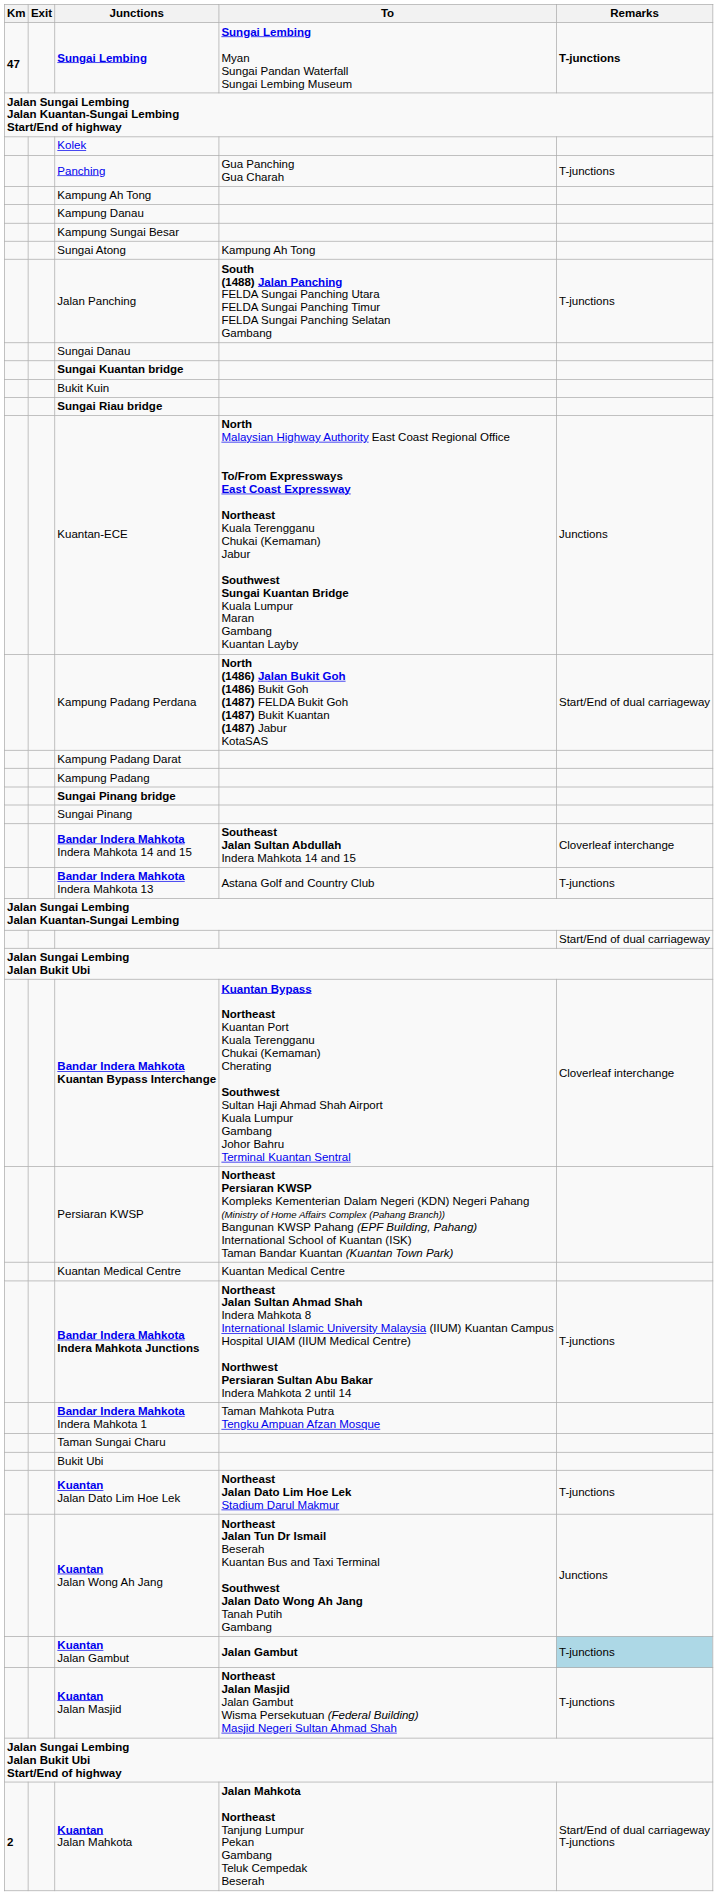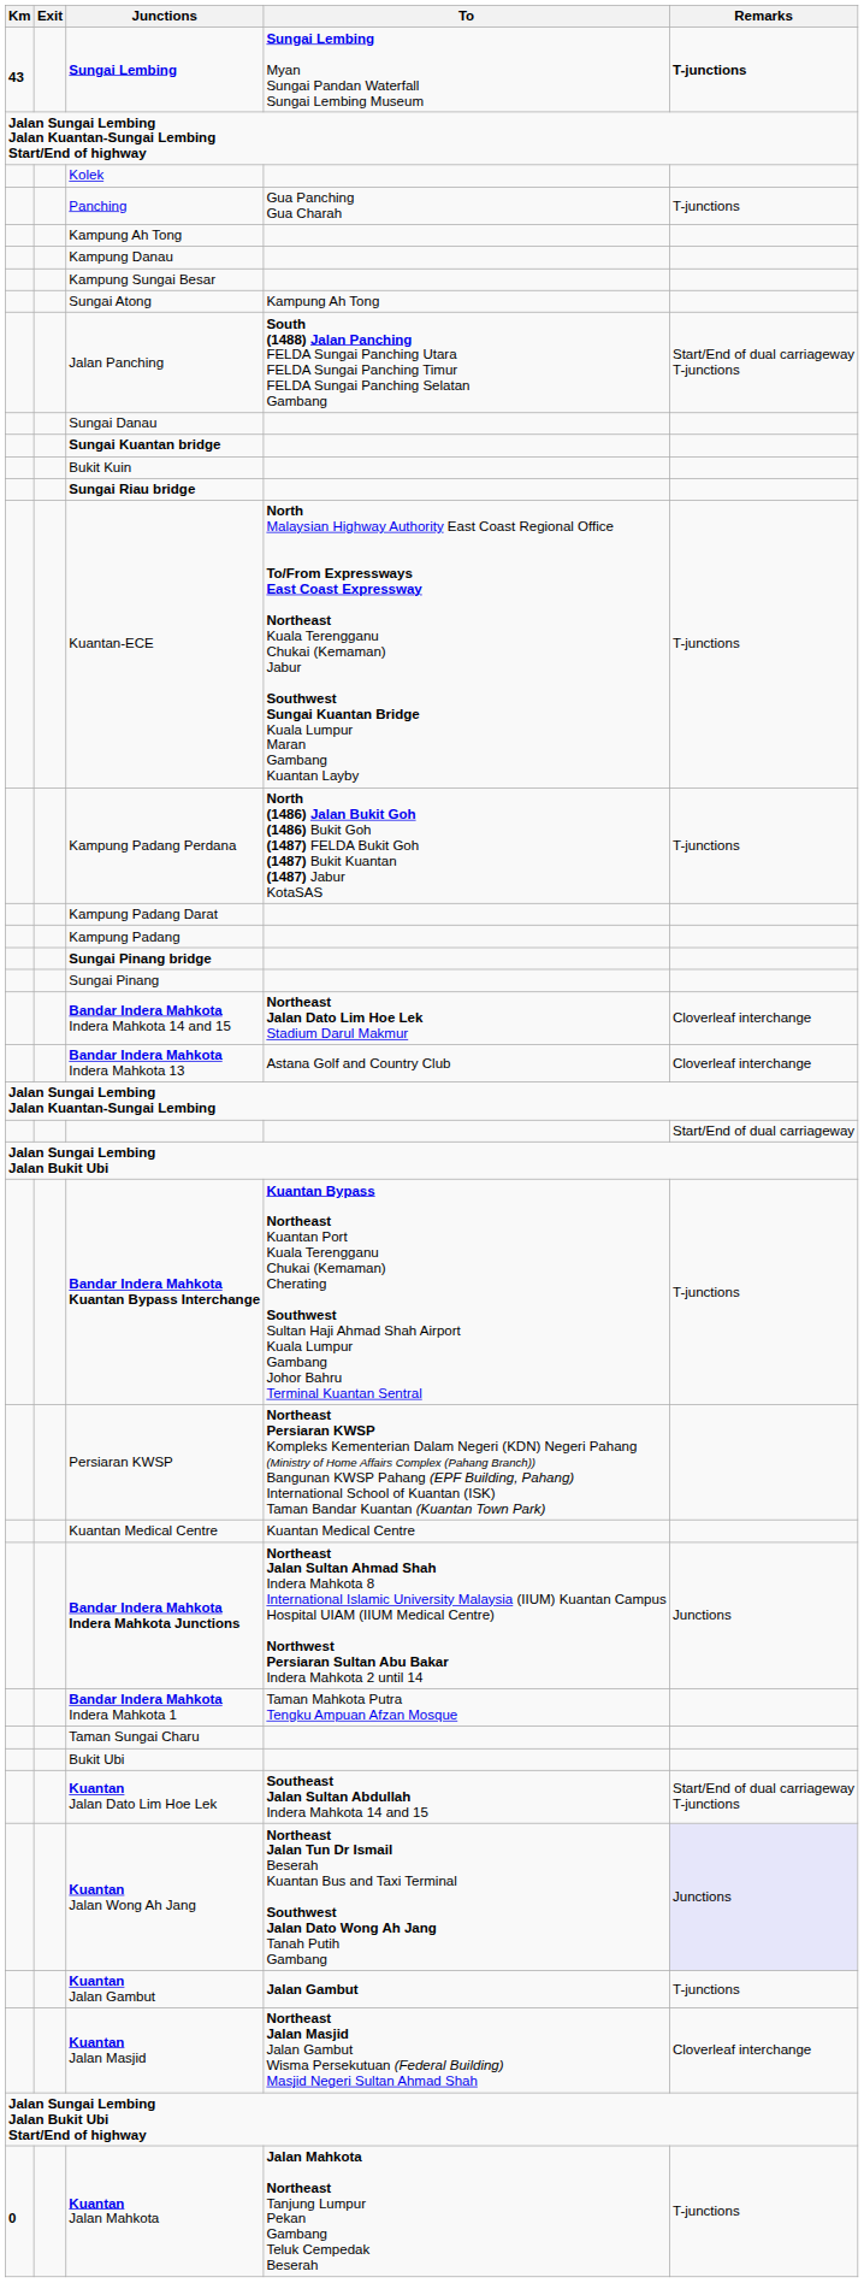 <table class="wikitable">
 <tr>
 <th>Km</th>
 <th>Exit</th>
 <th>Junctions</th>
 <th>To</th>
 <th>Remarks</th>
 </tr>
 <tr>
-<td><br><strong>47</strong></td>
+<td><br><strong>43</strong></td>
 <td></td>
 <td><strong><a href='#'>Sungai Lembing</a></strong></td>
 <td><strong><a href='#'>Sungai Lembing</a></strong><br><br>Myan<br>Sungai Pandan Waterfall <br>Sungai Lembing Museum</td>
 <td><strong>T-junctions</strong></td>
 </tr>
 <tr>
 <td style="width:600px" colspan="6" style="text-align:center; background:blue;"><strong><span> Jalan Sungai Lembing<br>Jalan Kuantan-Sungai Lembing<br>Start/End of highway</span></strong></td>
 </tr>
 <tr>
 <td></td>
 <td></td>
 <td><a href='#'>Kolek</a></td>
 <td></td>
 <td></td>
 </tr>
 <tr>
 <td></td>
 <td></td>
 <td><a href='#'>Panching</a></td>
 <td>Gua Panching<br>Gua Charah</td>
 <td>T-junctions</td>
 </tr>
 <tr>
 <td></td>
 <td></td>
 <td>Kampung Ah Tong</td>
 <td></td>
 <td></td>
 </tr>
 <tr>
 <td></td>
 <td></td>
 <td>Kampung Danau</td>
 <td></td>
 <td></td>
 </tr>
 <tr>
 <td></td>
 <td></td>
 <td>Kampung Sungai Besar</td>
 <td></td>
 <td></td>
 </tr>
 <tr>
 <td></td>
 <td></td>
 <td>Sungai Atong</td>
 <td>Kampung Ah Tong</td>
 <td></td>
 </tr>
 <tr>
 <td></td>
 <td></td>
 <td>Jalan Panching</td>
 <td><strong>South</strong><br> <strong>(1488)</strong> <strong><a href='#'>Jalan Panching</a></strong><br>FELDA Sungai Panching Utara<br>FELDA Sungai Panching Timur<br>FELDA Sungai Panching Selatan<br> Gambang</td>
-<td>T-junctions</td>
+<td>Start/End of dual carriageway<br>T-junctions</td>
 </tr>
 <tr>
 <td></td>
 <td></td>
 <td>Sungai Danau</td>
 <td></td>
 <td></td>
 </tr>
 <tr>
 <td></td>
 <td></td>
 <td><strong>Sungai Kuantan bridge</strong></td>
 <td></td>
 <td></td>
 </tr>
 <tr>
 <td></td>
 <td></td>
 <td>Bukit Kuin</td>
 <td></td>
 <td></td>
 </tr>
 <tr>
 <td></td>
 <td></td>
 <td><strong>Sungai Riau bridge</strong></td>
 <td></td>
 <td></td>
 </tr>
 <tr>
 <td></td>
 <td></td>
 <td>Kuantan-ECE</td>
 <td><strong>North</strong><br><a href='#'>Malaysian Highway Authority</a> East Coast Regional Office<br><br><br><strong>To/From Expressways</strong><br>  <strong><a href='#'>East Coast Expressway</a></strong><br><br><strong>Northeast</strong><br>Kuala Terengganu<br>Chukai (Kemaman)<br>Jabur<br><br><strong>Southwest</strong><br><strong>Sungai Kuantan Bridge</strong><br>Kuala Lumpur<br>Maran<br>Gambang<br> Kuantan Layby</td>
-<td>Junctions</td>
+<td>T-junctions</td>
 </tr>
 <tr>
 <td></td>
 <td></td>
 <td>Kampung Padang Perdana</td>
 <td><strong>North</strong><br> <strong>(1486)</strong> <strong><a href='#'>Jalan Bukit Goh</a></strong><br> <strong>(1486)</strong> Bukit Goh<br> <strong>(1487)</strong> FELDA Bukit Goh<br> <strong>(1487)</strong> Bukit Kuantan<br> <strong>(1487)</strong> Jabur<br>KotaSAS</td>
-<td>Start/End of dual carriageway</td>
+<td>T-junctions</td>
 </tr>
 <tr>
 <td></td>
 <td></td>
 <td>Kampung Padang Darat</td>
 <td></td>
 <td></td>
 </tr>
 <tr>
 <td></td>
 <td></td>
 <td>Kampung Padang</td>
 <td></td>
 <td></td>
 </tr>
 <tr>
 <td></td>
 <td></td>
 <td><strong>Sungai Pinang bridge</strong></td>
 <td></td>
 <td></td>
 </tr>
 <tr>
 <td></td>
 <td></td>
 <td>Sungai Pinang</td>
 <td></td>
 <td></td>
 </tr>
 <tr>
 <td></td>
 <td></td>
 <td><strong><a href='#'>Bandar Indera Mahkota</a></strong><br>Indera Mahkota 14 and 15</td>
-<td><strong>Southeast</strong><br><strong>Jalan Sultan Abdullah</strong><br>Indera Mahkota 14 and 15</td>
+<td><strong>Northeast</strong><br><strong>Jalan Dato Lim Hoe Lek</strong><br><a href='#'>Stadium Darul Makmur</a></td>
 <td>Cloverleaf interchange</td>
 </tr>
 <tr>
 <td></td>
 <td></td>
 <td><strong><a href='#'>Bandar Indera Mahkota</a></strong><br>Indera Mahkota 13</td>
 <td>Astana Golf and Country Club</td>
-<td>T-junctions</td>
+<td>Cloverleaf interchange</td>
 </tr>
 <tr>
 <td style="width:600px" colspan="6" style="text-align:center; background:blue;"><strong><span> Jalan Sungai Lembing<br>Jalan Kuantan-Sungai Lembing</span></strong></td>
 </tr>
 <tr>
 <td></td>
 <td></td>
 <td></td>
 <td></td>
 <td>Start/End of dual carriageway</td>
 </tr>
 <tr>
 <td style="width:600px" colspan="6" style="text-align:center; background:blue;"><strong><span> Jalan Sungai Lembing<br>Jalan Bukit Ubi</span></strong></td>
 </tr>
 <tr>
 <td></td>
 <td></td>
 <td><strong><a href='#'>Bandar Indera Mahkota</a></strong><br><strong>Kuantan Bypass Interchange</strong></td>
 <td>  <strong><a href='#'>Kuantan Bypass</a></strong><br><br><strong>Northeast</strong><br>  Kuantan Port <br>  Kuala Terengganu<br>  Chukai (Kemaman)<br>  Cherating <br><br><strong>Southwest</strong><br> Sultan Haji Ahmad Shah Airport <br> Kuala Lumpur<br> Gambang<br>  Johor Bahru<br><a href='#'>Terminal Kuantan Sentral</a></td>
-<td>Cloverleaf interchange</td>
+<td>T-junctions</td>
 </tr>
 <tr>
 <td></td>
 <td></td>
 <td>Persiaran KWSP</td>
 <td><strong>Northeast</strong><br><strong>Persiaran KWSP</strong><br>Kompleks Kementerian Dalam Negeri (KDN) Negeri Pahang<br><small><em>(Ministry of Home Affairs Complex (Pahang Branch))</em></small><br>Bangunan KWSP Pahang <em>(EPF Building, Pahang)</em><br>International School of Kuantan (ISK)<br>Taman Bandar Kuantan <em>(Kuantan Town Park)</em></td>
 <td></td>
 </tr>
 <tr>
 <td></td>
 <td></td>
 <td>Kuantan Medical Centre </td>
 <td>Kuantan Medical Centre </td>
 <td></td>
 </tr>
 <tr>
 <td></td>
 <td></td>
 <td><strong><a href='#'>Bandar Indera Mahkota</a></strong><br><strong>Indera Mahkota Junctions</strong></td>
 <td><strong>Northeast</strong><br><strong>Jalan Sultan Ahmad Shah</strong><br>Indera Mahkota 8<br><a href='#'>International Islamic University Malaysia</a> (IIUM) Kuantan Campus <br>Hospital UIAM (IIUM Medical Centre) <br><br><strong>Northwest</strong><br><strong>Persiaran Sultan  Abu Bakar</strong><br>Indera Mahkota 2 until 14</td>
-<td>T-junctions</td>
+<td>Junctions</td>
 </tr>
 <tr>
 <td></td>
 <td></td>
 <td><strong><a href='#'>Bandar Indera Mahkota</a></strong><br>Indera Mahkota 1</td>
 <td>Taman Mahkota Putra<br><a href='#'>Tengku Ampuan Afzan Mosque</a> </td>
 <td></td>
 </tr>
 <tr>
 <td></td>
 <td></td>
 <td>Taman Sungai Charu</td>
 <td></td>
 <td></td>
 </tr>
 <tr>
 <td></td>
 <td></td>
 <td>Bukit Ubi</td>
 <td></td>
 <td></td>
 </tr>
 <tr>
 <td></td>
 <td></td>
 <td><strong><a href='#'>Kuantan</a></strong><br>Jalan Dato Lim Hoe Lek</td>
-<td><strong>Northeast</strong><br><strong>Jalan Dato Lim Hoe Lek</strong><br><a href='#'>Stadium Darul Makmur</a></td>
-<td>T-junctions</td>
+<td><strong>Southeast</strong><br><strong>Jalan Sultan Abdullah</strong><br>Indera Mahkota 14 and 15</td>
+<td>Start/End of dual carriageway<br>T-junctions</td>
 </tr>
 <tr>
 <td></td>
 <td></td>
 <td><strong><a href='#'>Kuantan</a></strong><br>Jalan Wong Ah Jang</td>
 <td><strong>Northeast</strong><br><strong>Jalan Tun Dr Ismail</strong><br> Beserah <br>Kuantan Bus and Taxi Terminal <br><br><strong>Southwest</strong><br><strong>Jalan Dato Wong Ah Jang</strong><br> Tanah Putih<br> Gambang</td>
-<td>Junctions</td>
+<td style="background: lavender;">Junctions</td>
 </tr>
 <tr>
 <td></td>
 <td></td>
 <td><strong><a href='#'>Kuantan</a></strong><br>Jalan Gambut</td>
 <td><strong>Jalan Gambut</strong></td>
-<td style="background: lightblue;">T-junctions</td>
+<td>T-junctions</td>
 </tr>
 <tr>
 <td></td>
 <td></td>
 <td><strong><a href='#'>Kuantan</a></strong><br>Jalan Masjid</td>
 <td><strong>Northeast</strong><br><strong>Jalan Masjid</strong><br>Jalan Gambut<br>Wisma Persekutuan <em>(Federal Building)</em><br><a href='#'>Masjid Negeri Sultan Ahmad Shah</a> </td>
-<td>T-junctions</td>
+<td>Cloverleaf interchange</td>
 </tr>
 <tr>
 <td style="width:600px" colspan="6" style="text-align:center; background:blue;"><strong><span> Jalan Sungai Lembing<br>Jalan Bukit Ubi<br>Start/End of highway</span></strong></td>
 </tr>
 <tr>
-<td><br><strong>2</strong></td>
+<td><br><strong>0</strong></td>
 <td></td>
 <td><strong><a href='#'>Kuantan</a></strong><br>Jalan Mahkota</td>
 <td><strong>Jalan Mahkota</strong><br><br><strong>Northeast</strong><br> Tanjung Lumpur<br>  Pekan<br> Gambang<br> Teluk Cempedak <br> Beserah </td>
-<td>Start/End of dual carriageway<br>T-junctions</td>
+<td>T-junctions</td>
 </tr>
 </table>
